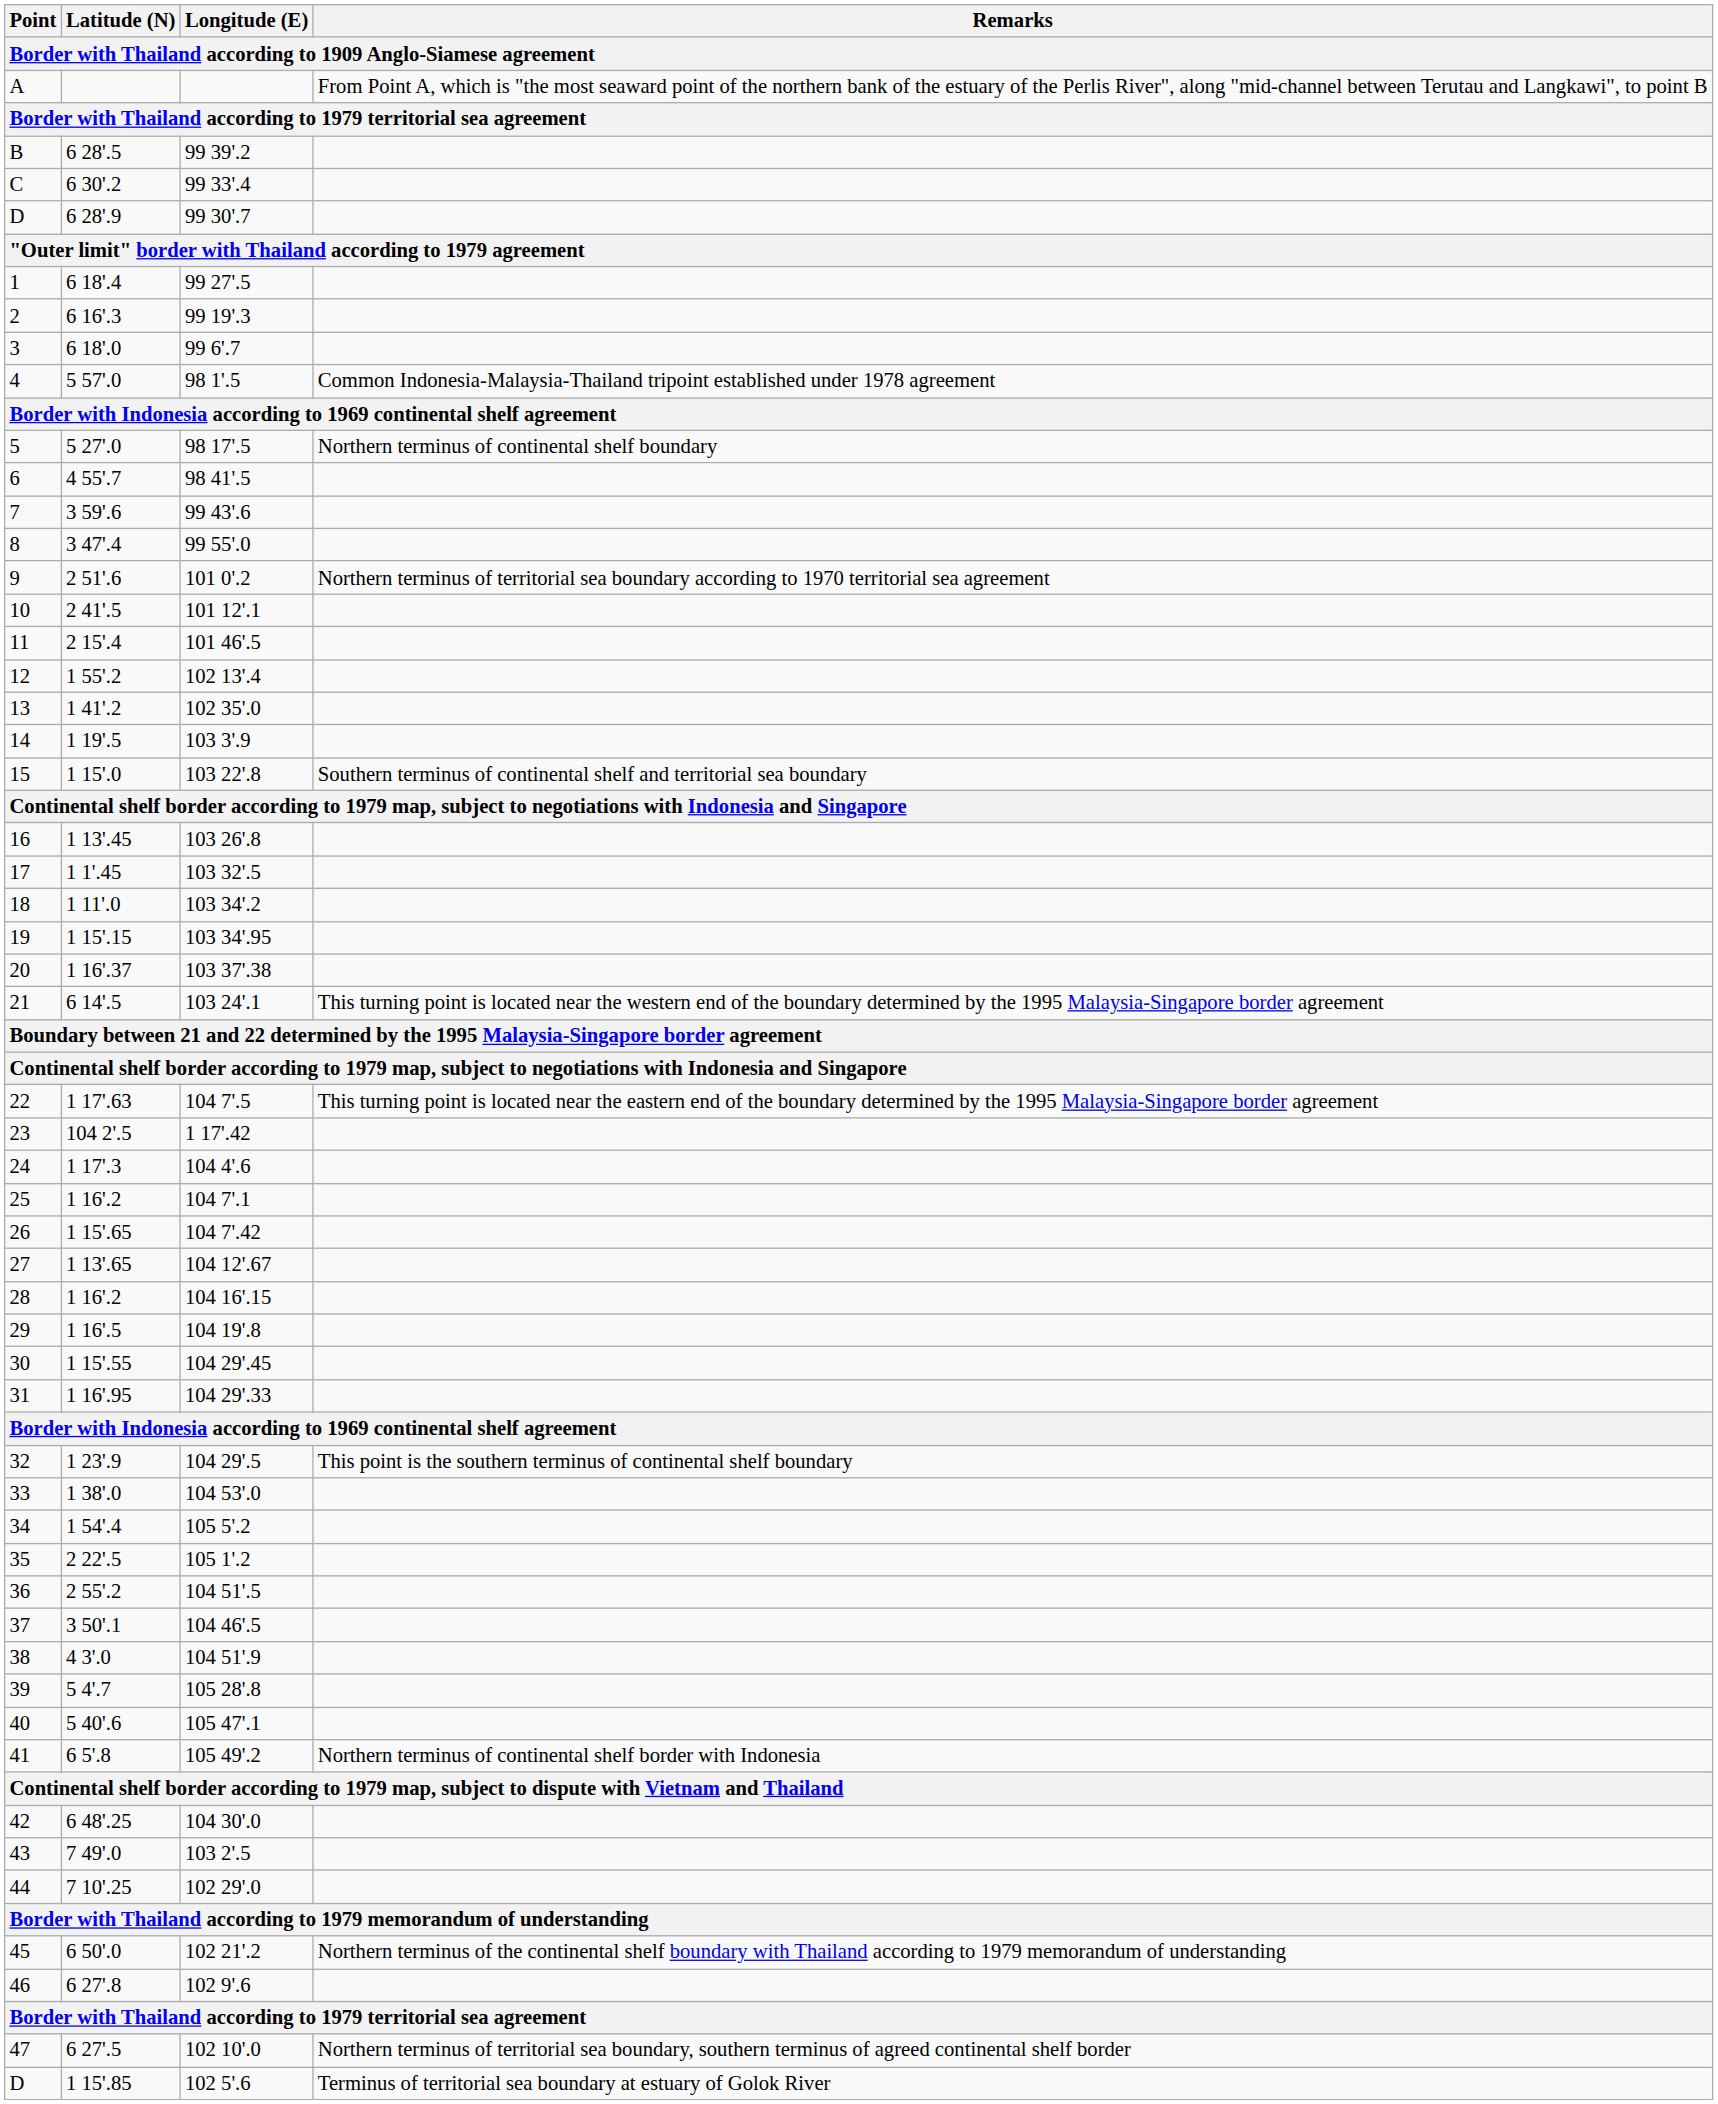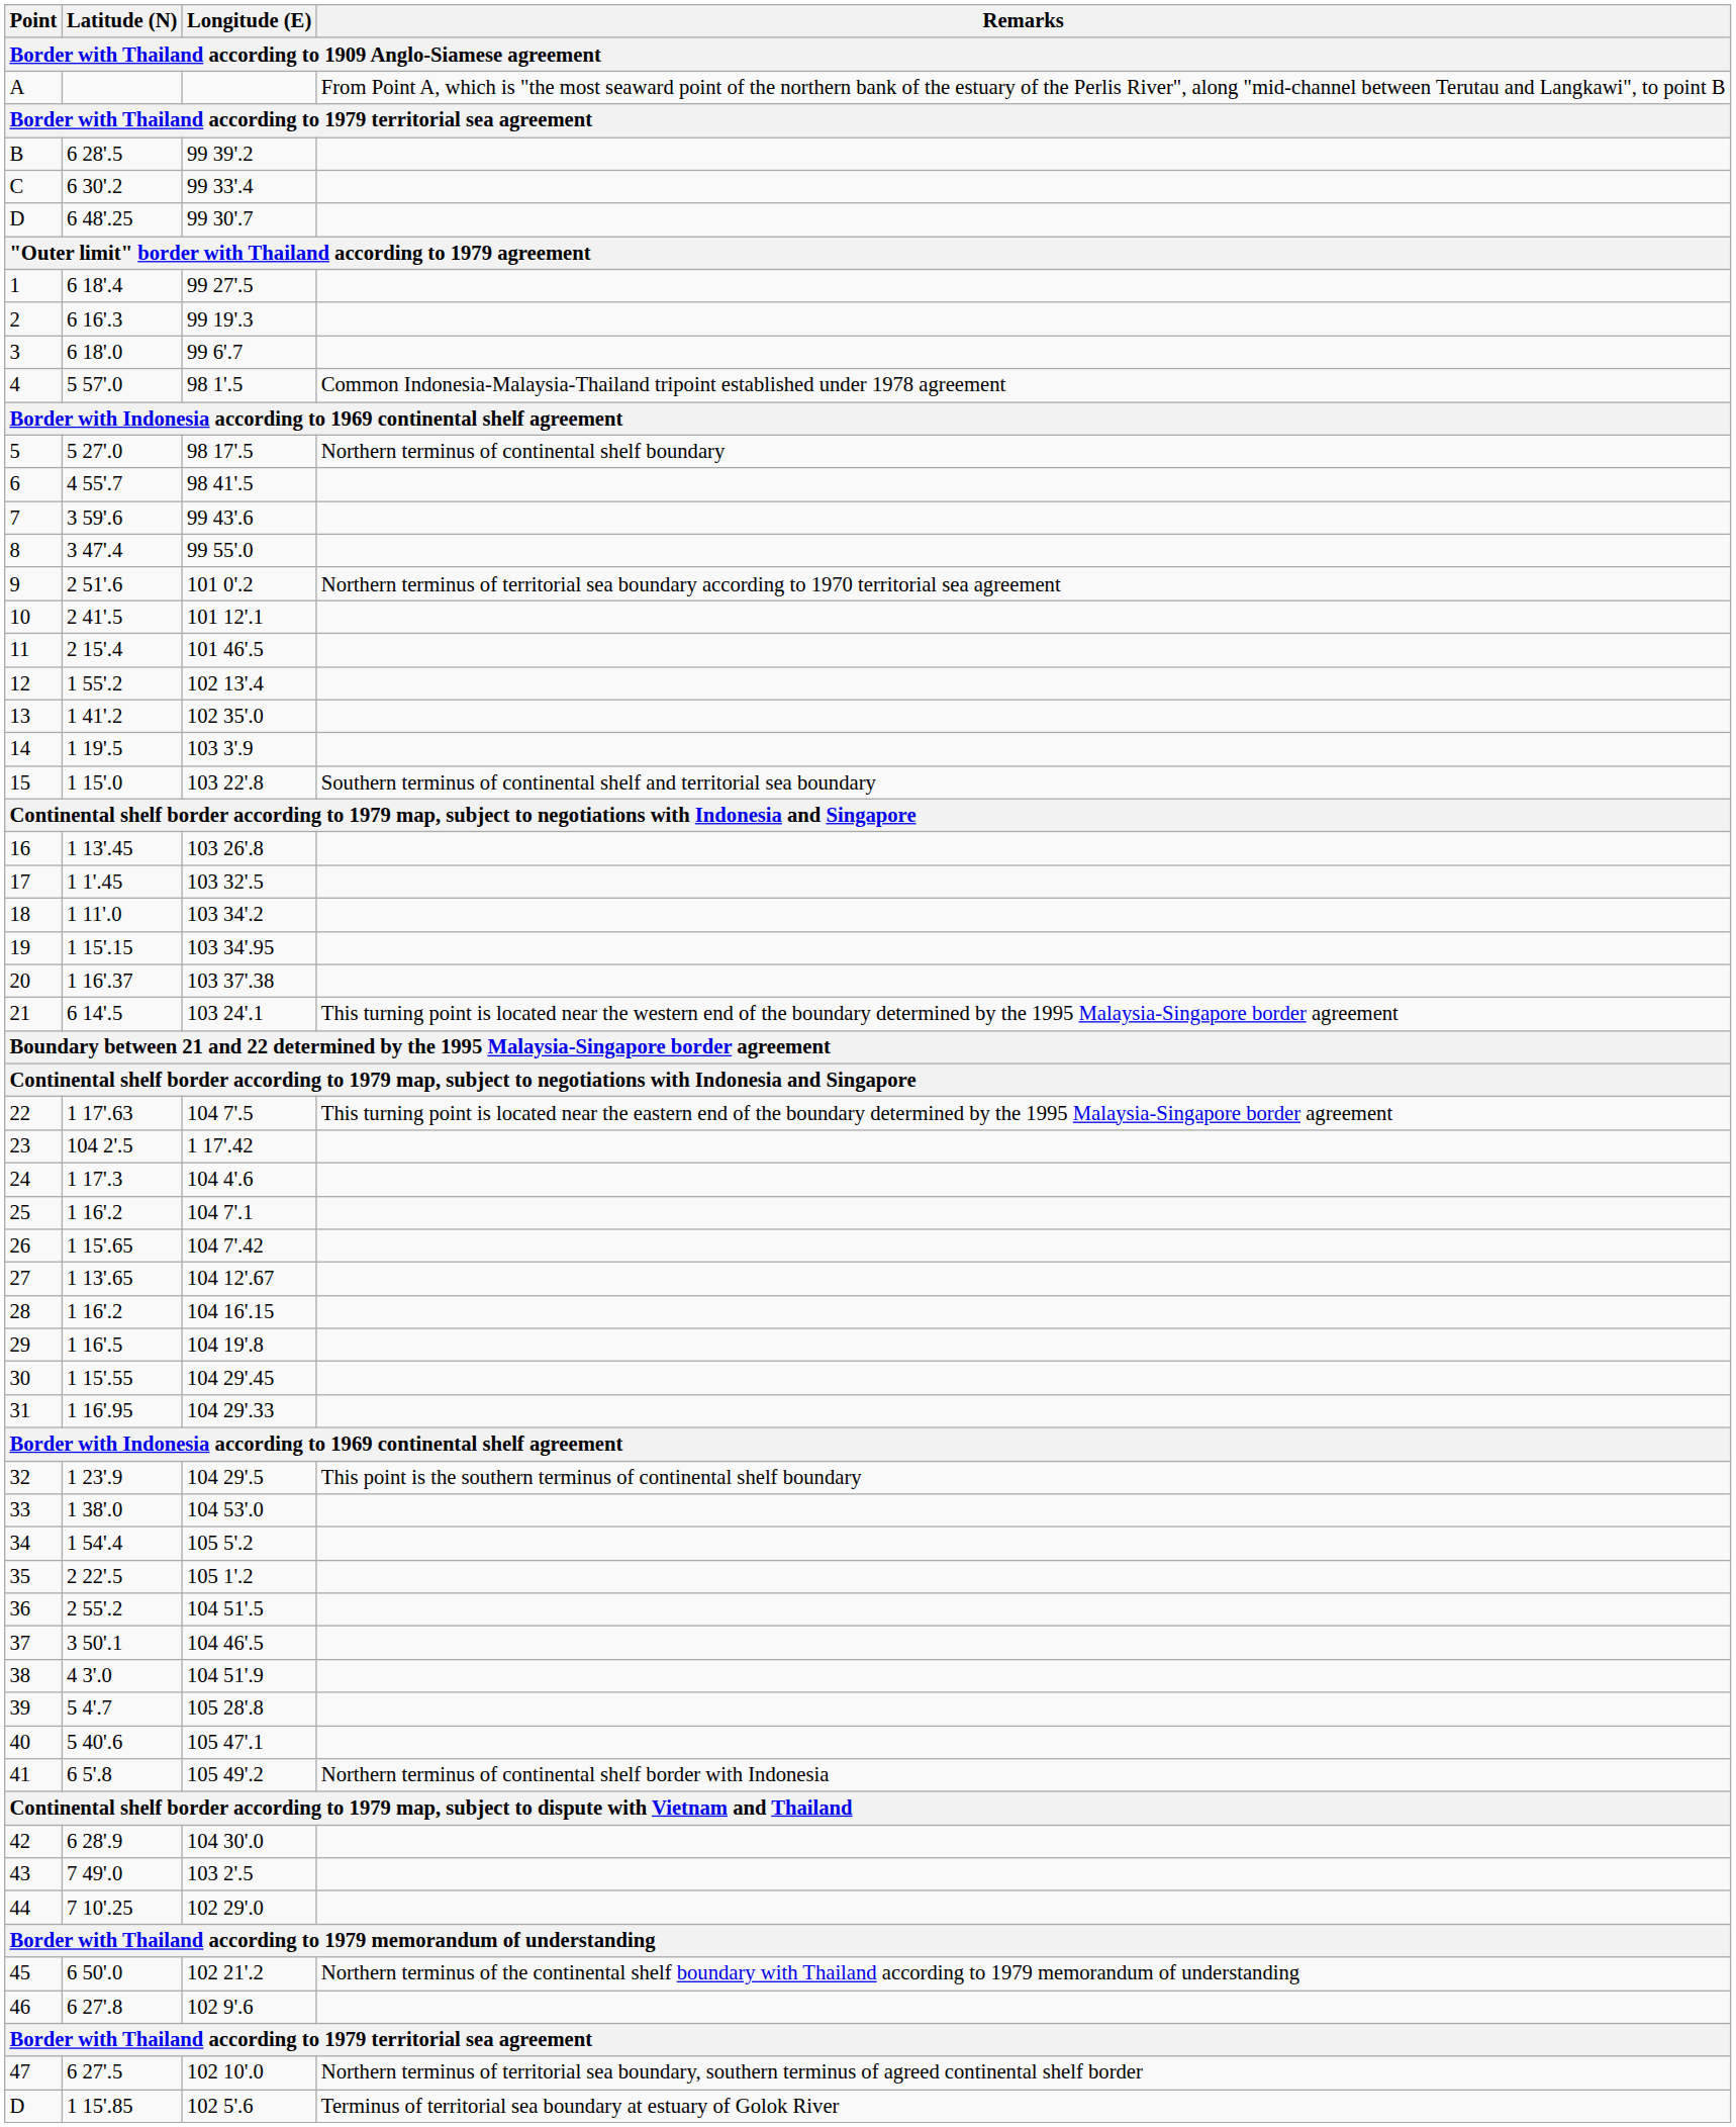 <table class="wikitable">
 <tr>
 <th>Point</th>
 <th>Latitude (N)</th>
 <th>Longitude (E)</th>
 <th>Remarks</th>
 </tr>
 <tr>
 <th colspan="5" style="text-align:left"><a href='#'>Border with Thailand</a> according to 1909 Anglo-Siamese agreement</th>
 </tr>
 <tr>
 <td>A</td>
 <td></td>
 <td></td>
 <td>From Point A, which is "the most seaward point of the northern bank of the estuary of the Perlis River", along "mid-channel between Terutau and Langkawi", to point B</td>
 </tr>
 <tr>
 <th colspan="5" style="text-align:left"><a href='#'>Border with Thailand</a> according to 1979 territorial sea agreement</th>
 </tr>
 <tr>
 <td>B</td>
 <td>6 28'.5</td>
 <td>99 39'.2</td>
 <td></td>
 </tr>
 <tr>
 <td>C</td>
 <td>6 30'.2</td>
 <td>99 33'.4</td>
 <td></td>
 </tr>
 <tr>
 <td>D</td>
-<td>6 28'.9</td>
+<td>6 48'.25</td>
 <td>99 30'.7</td>
 <td></td>
 </tr>
 <tr>
 <th colspan="5" style="text-align:left">"Outer limit" <a href='#'>border with Thailand</a> according to 1979 agreement</th>
 </tr>
 <tr>
 <td>1</td>
 <td>6 18'.4</td>
 <td>99 27'.5</td>
 <td></td>
 </tr>
 <tr>
 <td>2</td>
 <td>6 16'.3</td>
 <td>99 19'.3</td>
 <td></td>
 </tr>
 <tr>
 <td>3</td>
 <td>6 18'.0</td>
 <td>99 6'.7</td>
 <td></td>
 </tr>
 <tr>
 <td>4</td>
 <td>5 57'.0</td>
 <td>98 1'.5</td>
 <td>Common Indonesia-Malaysia-Thailand tripoint established under 1978 agreement</td>
 </tr>
 <tr>
 <th colspan="5" style="text-align:left"><a href='#'>Border with Indonesia</a> according to 1969 continental shelf agreement</th>
 </tr>
 <tr>
 <td>5</td>
 <td>5 27'.0</td>
 <td>98 17'.5</td>
 <td>Northern terminus of continental shelf boundary</td>
 </tr>
 <tr>
 <td>6</td>
 <td>4 55'.7</td>
 <td>98 41'.5</td>
 <td></td>
 </tr>
 <tr>
 <td>7</td>
 <td>3 59'.6</td>
 <td>99 43'.6</td>
 <td></td>
 </tr>
 <tr>
 <td>8</td>
 <td>3 47'.4</td>
 <td>99 55'.0</td>
 <td></td>
 </tr>
 <tr>
 <td>9</td>
 <td>2 51'.6</td>
 <td>101 0'.2</td>
 <td>Northern terminus of territorial sea boundary according to 1970 territorial sea agreement</td>
 </tr>
 <tr>
 <td>10</td>
 <td>2 41'.5</td>
 <td>101 12'.1</td>
 <td></td>
 </tr>
 <tr>
 <td>11</td>
 <td>2 15'.4</td>
 <td>101 46'.5</td>
 <td></td>
 </tr>
 <tr>
 <td>12</td>
 <td>1 55'.2</td>
 <td>102 13'.4</td>
 <td></td>
 </tr>
 <tr>
 <td>13</td>
 <td>1 41'.2</td>
 <td>102 35'.0</td>
 <td></td>
 </tr>
 <tr>
 <td>14</td>
 <td>1 19'.5</td>
 <td>103 3'.9</td>
 <td></td>
 </tr>
 <tr>
 <td>15</td>
 <td>1 15'.0</td>
 <td>103 22'.8</td>
 <td>Southern terminus of continental shelf and territorial sea boundary</td>
 </tr>
 <tr>
 <th colspan="5" style="text-align:left">Continental shelf border according to 1979 map, subject to negotiations with <a href='#'>Indonesia</a> and <a href='#'>Singapore</a></th>
 </tr>
 <tr>
 <td>16</td>
 <td>1 13'.45</td>
 <td>103 26'.8</td>
 <td></td>
 </tr>
 <tr>
 <td>17</td>
 <td>1 1'.45</td>
 <td>103 32'.5</td>
 <td></td>
 </tr>
 <tr>
 <td>18</td>
 <td>1 11'.0</td>
 <td>103 34'.2</td>
 <td></td>
 </tr>
 <tr>
 <td>19</td>
 <td>1 15'.15</td>
 <td>103 34'.95</td>
 <td></td>
 </tr>
 <tr>
 <td>20</td>
 <td>1 16'.37</td>
 <td>103 37'.38</td>
 <td></td>
 </tr>
 <tr>
 <td>21</td>
 <td>6 14'.5</td>
 <td>103 24'.1</td>
 <td>This turning point is located near the western end of the boundary determined by the 1995 <a href='#'>Malaysia-Singapore border</a> agreement</td>
 </tr>
 <tr>
 <th colspan="5" style="text-align:left">Boundary between 21 and 22 determined by the 1995 <a href='#'>Malaysia-Singapore border</a> agreement</th>
 </tr>
 <tr>
 <th colspan="5" style="text-align:left">Continental shelf border according to 1979 map, subject to negotiations with Indonesia and Singapore</th>
 </tr>
 <tr>
 <td>22</td>
 <td>1 17'.63</td>
 <td>104 7'.5</td>
 <td>This turning point is located near the eastern end of the boundary determined by the 1995 <a href='#'>Malaysia-Singapore border</a> agreement</td>
 </tr>
 <tr>
 <td>23</td>
 <td>104 2'.5</td>
 <td>1 17'.42</td>
 <td></td>
 </tr>
 <tr>
 <td>24</td>
 <td>1 17'.3</td>
 <td>104 4'.6</td>
 <td></td>
 </tr>
 <tr>
 <td>25</td>
 <td>1 16'.2</td>
 <td>104 7'.1</td>
 <td></td>
 </tr>
 <tr>
 <td>26</td>
 <td>1 15'.65</td>
 <td>104 7'.42</td>
 <td></td>
 </tr>
 <tr>
 <td>27</td>
 <td>1 13'.65</td>
 <td>104 12'.67</td>
 <td></td>
 </tr>
 <tr>
 <td>28</td>
 <td>1 16'.2</td>
 <td>104 16'.15</td>
 <td></td>
 </tr>
 <tr>
 <td>29</td>
 <td>1 16'.5</td>
 <td>104 19'.8</td>
 <td></td>
 </tr>
 <tr>
 <td>30</td>
 <td>1 15'.55</td>
 <td>104 29'.45</td>
 <td></td>
 </tr>
 <tr>
 <td>31</td>
 <td>1 16'.95</td>
 <td>104 29'.33</td>
 <td></td>
 </tr>
 <tr>
 <th colspan="5" style="text-align:left"><a href='#'>Border with Indonesia</a> according to 1969 continental shelf agreement</th>
 </tr>
 <tr>
 <td>32</td>
 <td>1 23'.9</td>
 <td>104 29'.5</td>
 <td>This point is the southern terminus of continental shelf boundary</td>
 </tr>
 <tr>
 <td>33</td>
 <td>1 38'.0</td>
 <td>104 53'.0</td>
 <td></td>
 </tr>
 <tr>
 <td>34</td>
 <td>1 54'.4</td>
 <td>105 5'.2</td>
 <td></td>
 </tr>
 <tr>
 <td>35</td>
 <td>2 22'.5</td>
 <td>105 1'.2</td>
 <td></td>
 </tr>
 <tr>
 <td>36</td>
 <td>2 55'.2</td>
 <td>104 51'.5</td>
 <td></td>
 </tr>
 <tr>
 <td>37</td>
 <td>3 50'.1</td>
 <td>104 46'.5</td>
 <td></td>
 </tr>
 <tr>
 <td>38</td>
 <td>4 3'.0</td>
 <td>104 51'.9</td>
 <td></td>
 </tr>
 <tr>
 <td>39</td>
 <td>5 4'.7</td>
 <td>105 28'.8</td>
 <td></td>
 </tr>
 <tr>
 <td>40</td>
 <td>5 40'.6</td>
 <td>105 47'.1</td>
 <td></td>
 </tr>
 <tr>
 <td>41</td>
 <td>6 5'.8</td>
 <td>105 49'.2</td>
 <td>Northern terminus of continental shelf border with Indonesia</td>
 </tr>
 <tr>
 <th colspan="5" style="text-align:left">Continental shelf border according to 1979 map, subject to dispute with <a href='#'>Vietnam</a> and <a href='#'>Thailand</a></th>
 </tr>
 <tr>
 <td>42</td>
-<td>6 48'.25</td>
+<td>6 28'.9</td>
 <td>104 30'.0</td>
 <td></td>
 </tr>
 <tr>
 <td>43</td>
 <td>7 49'.0</td>
 <td>103 2'.5</td>
 <td></td>
 </tr>
 <tr>
 <td>44</td>
 <td>7 10'.25</td>
 <td>102 29'.0</td>
 <td></td>
 </tr>
 <tr>
 <th colspan="5" style="text-align:left"><a href='#'>Border with Thailand</a> according to 1979 memorandum of understanding</th>
 </tr>
 <tr>
 <td>45</td>
 <td>6 50'.0</td>
 <td>102 21'.2</td>
 <td>Northern terminus of the continental shelf <a href='#'>boundary with Thailand</a> according to 1979 memorandum of understanding</td>
 </tr>
 <tr>
 <td>46</td>
 <td>6 27'.8</td>
 <td>102 9'.6</td>
 <td></td>
 </tr>
 <tr>
 <th colspan="5" style="text-align:left"><a href='#'>Border with Thailand</a> according to 1979 territorial sea agreement</th>
 </tr>
 <tr>
 <td>47</td>
 <td>6 27'.5</td>
 <td>102 10'.0</td>
 <td>Northern terminus of territorial sea boundary, southern terminus of agreed continental shelf border</td>
 </tr>
 <tr>
 <td>D</td>
 <td>1 15'.85</td>
 <td>102 5'.6</td>
 <td>Terminus of territorial sea boundary at estuary of Golok River</td>
 </tr>
 </table>
